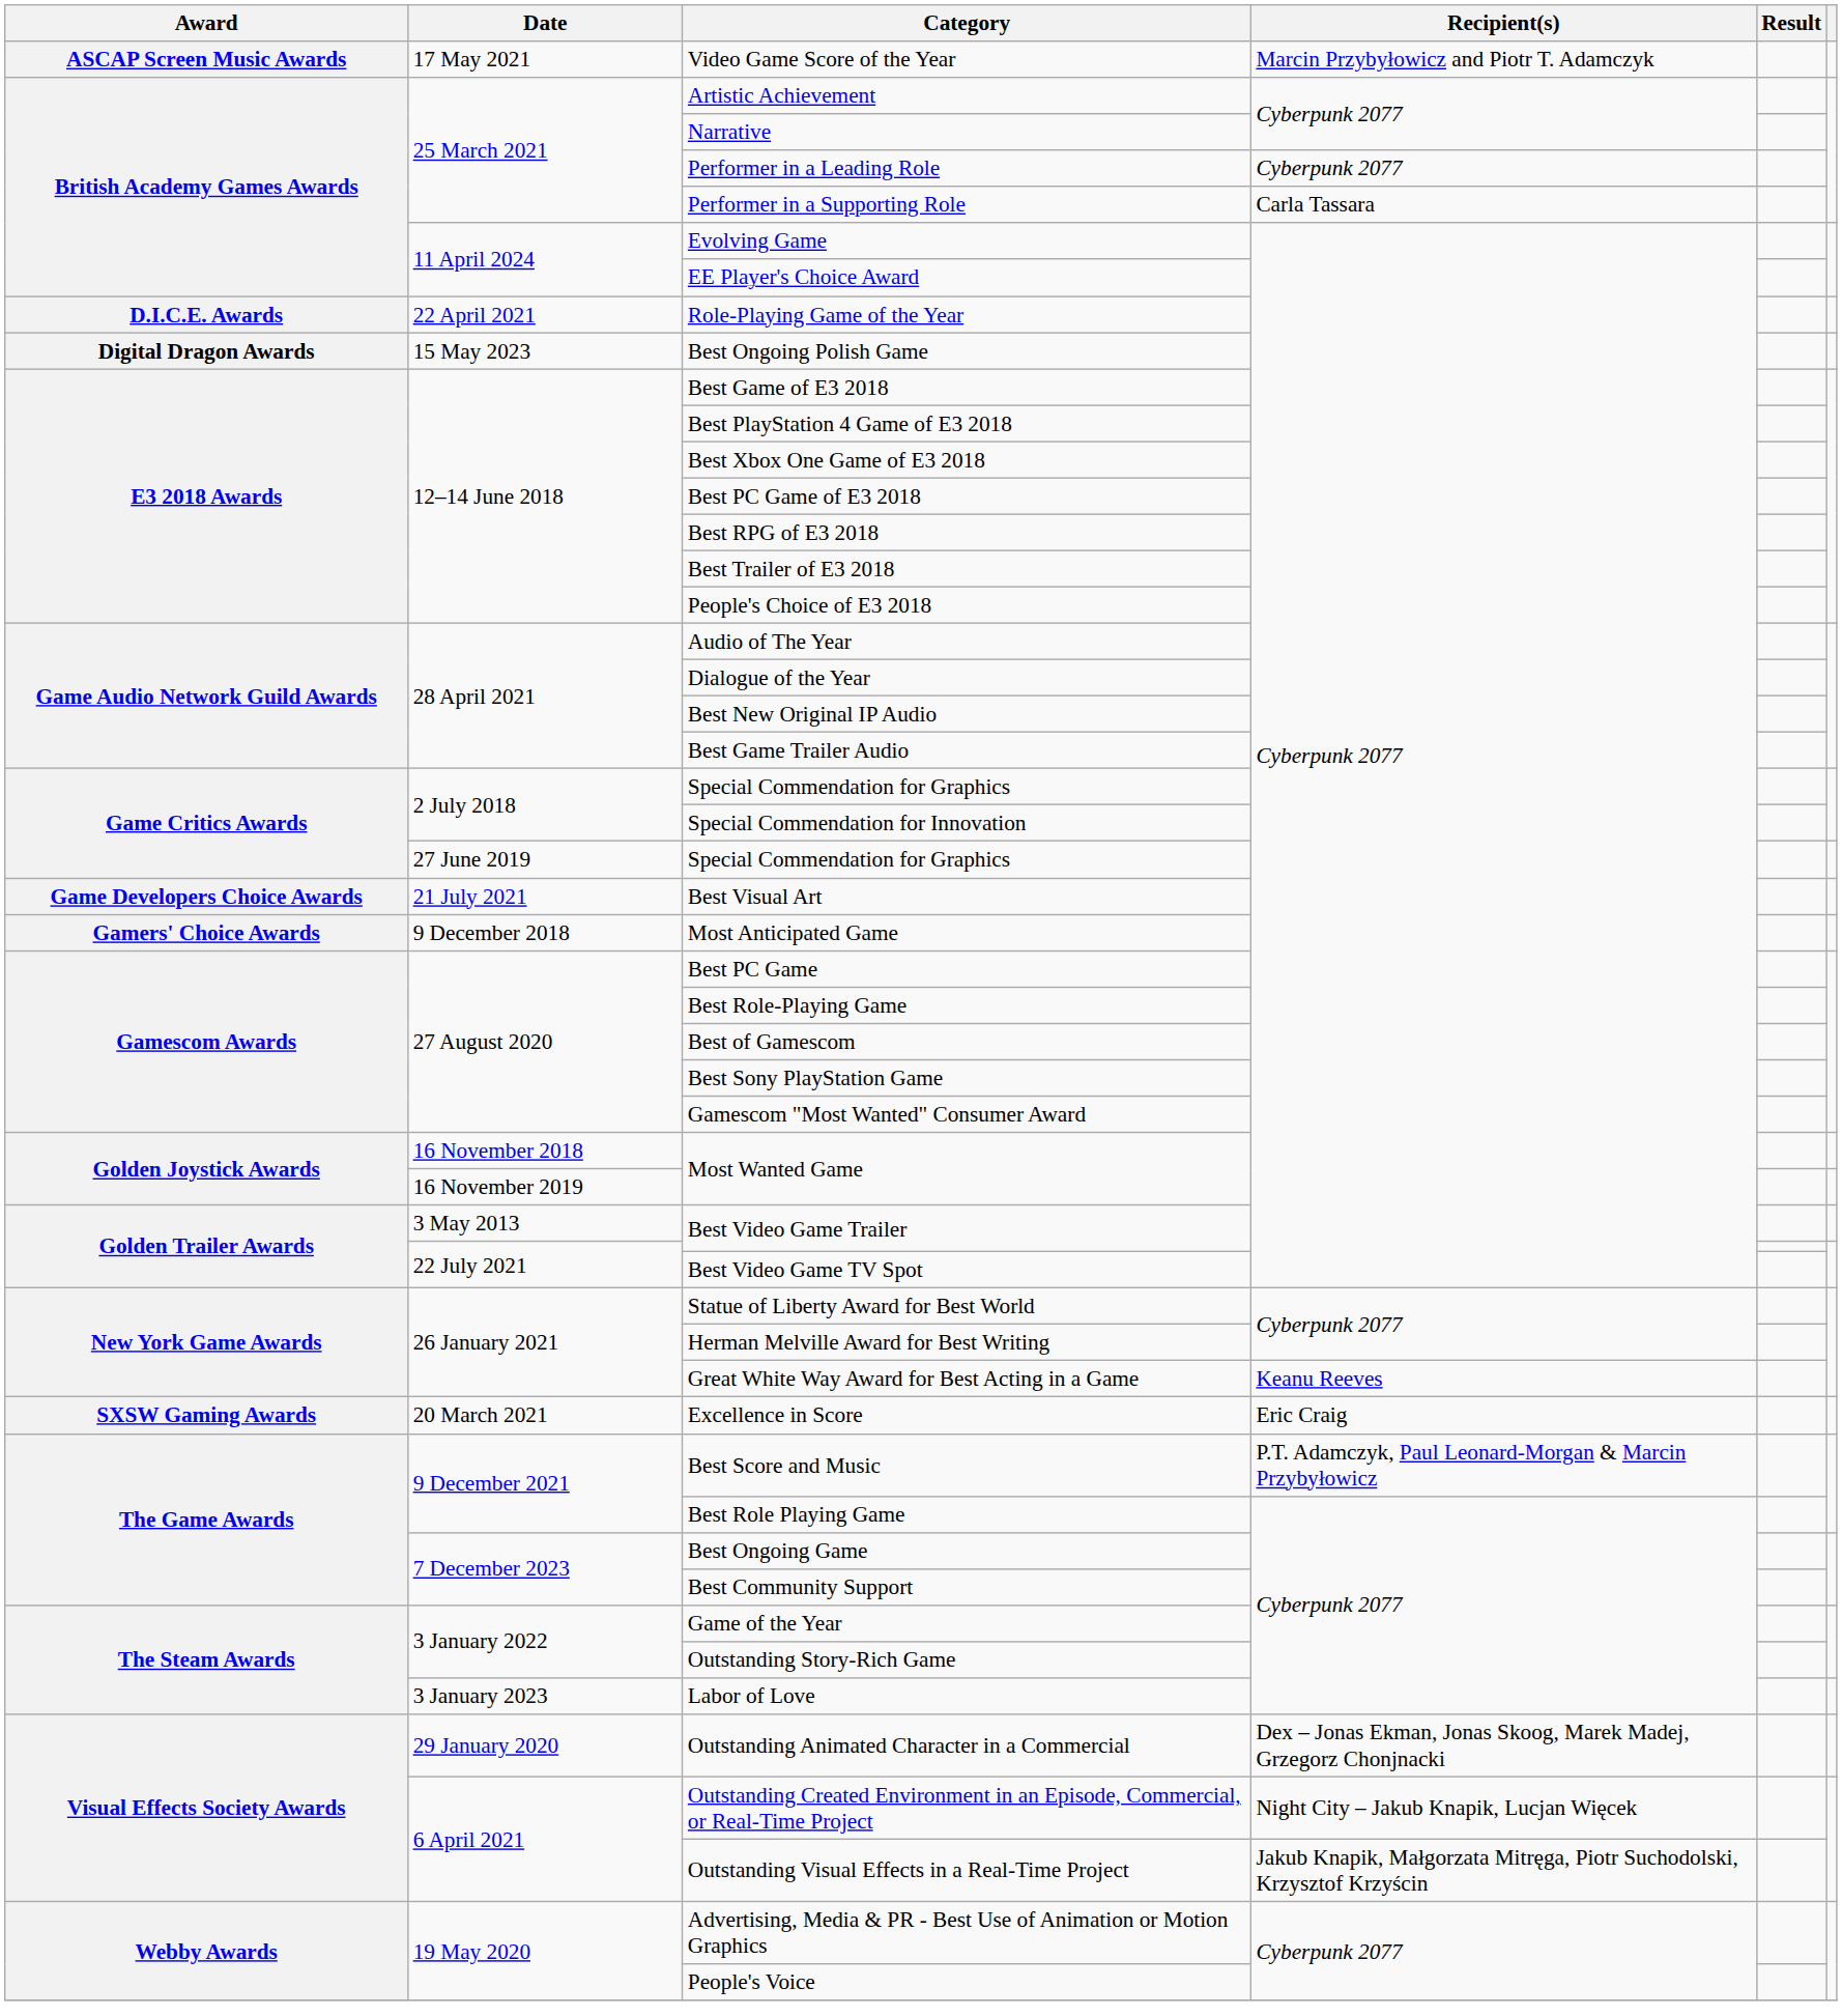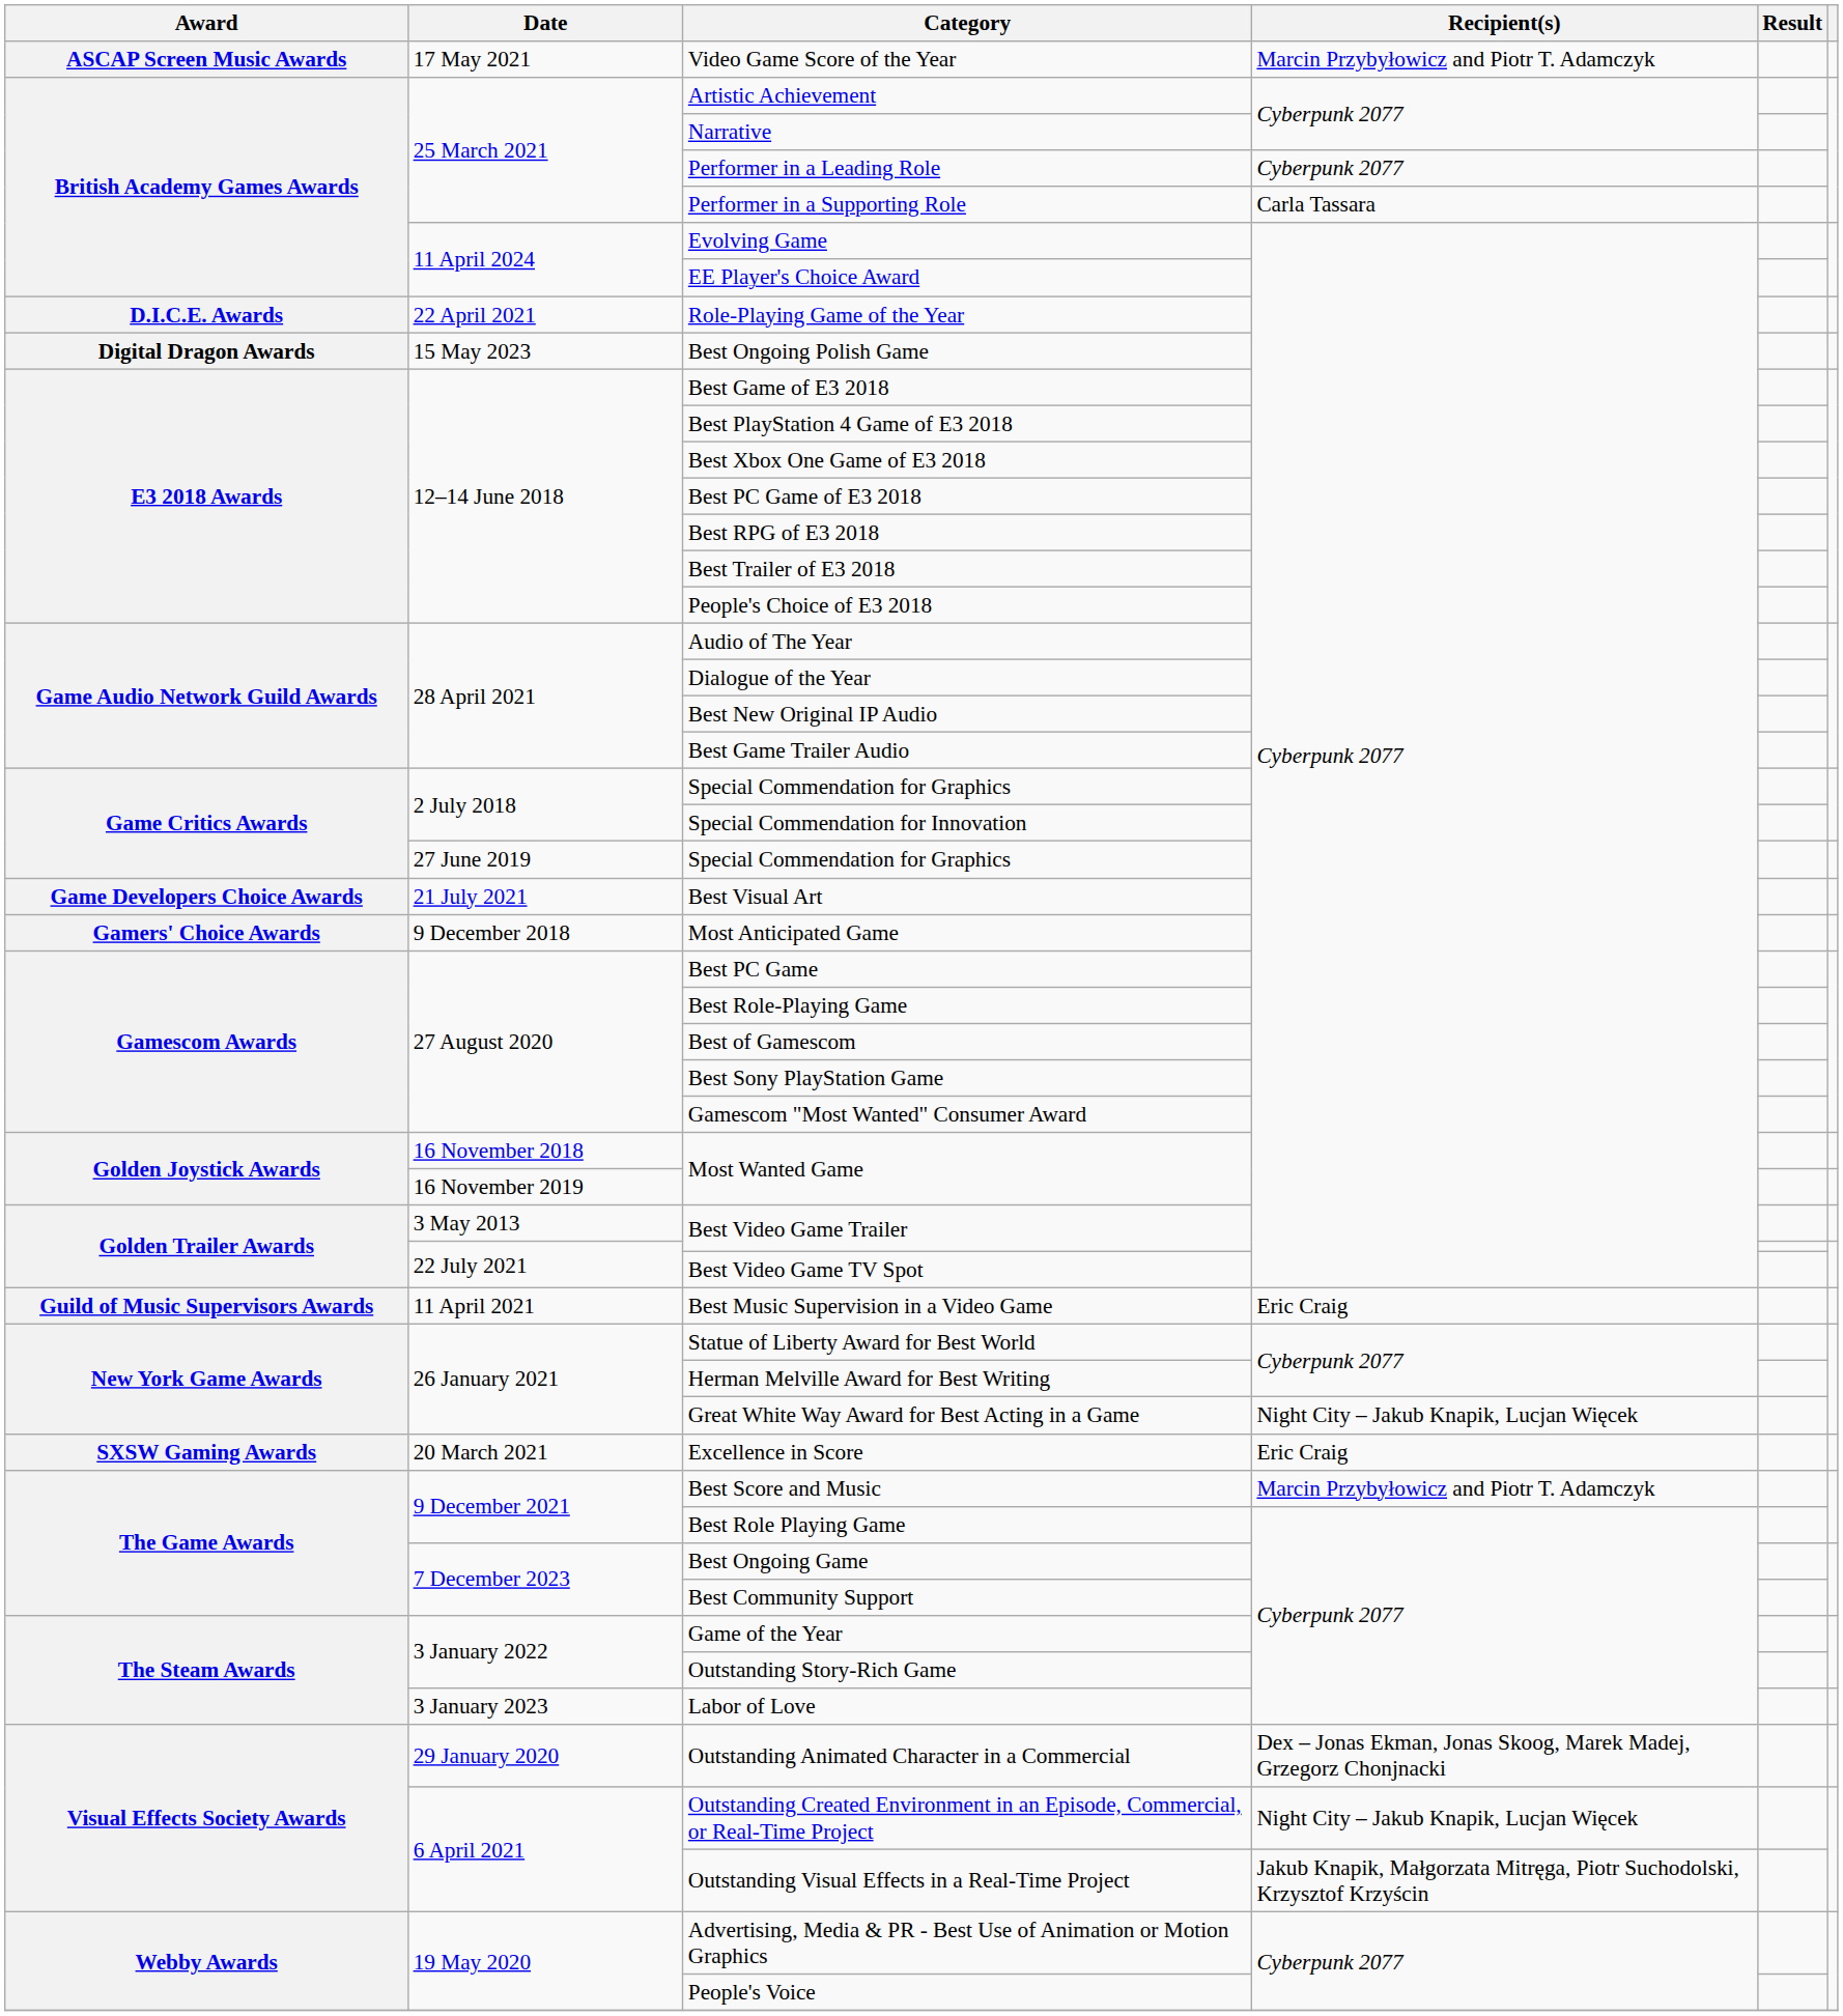 <table class="wikitable plainrowheaders sortable" style="font-size: 95%; width: 100%;">
 <tr>
 <th scope="col" Width=22%>Award</th>
 <th scope="col" Width=15%>Date</th>
 <th scope="col">Category</th>
 <th scope="col">Recipient(s)</th>
 <th scope="col">Result</th>
 <th scope="col" class="unsortable"></th>
 </tr>
 <tr>
 <th scope="row"><a href='#'>ASCAP Screen Music Awards</a></th>
 <td>17 May 2021</td>
 <td>Video Game Score of the Year</td>
 <td><a href='#'>Marcin Przybyłowicz</a> and Piotr T. Adamczyk</td>
 <td></td>
 <td style="text-align:center;"></td>
 </tr>
 <tr>
 <th scope="row" rowspan="6"><a href='#'>British Academy Games Awards</a></th>
 <td rowspan="4"><a href='#'>25 March 2021</a></td>
 <td><a href='#'>Artistic Achievement</a></td>
 <td rowspan="2"><em>Cyberpunk 2077</em></td>
 <td></td>
 <td style="text-align:center;" rowspan="4"></td>
 </tr>
 <tr>
 <td><a href='#'>Narrative</a></td>
 <td></td>
 </tr>
 <tr>
 <td><a href='#'>Performer in a Leading Role</a></td>
 <td><em>Cyberpunk 2077</em></td>
 <td></td>
 </tr>
 <tr>
 <td><a href='#'>Performer in a Supporting Role</a></td>
 <td>Carla Tassara</td>
 <td></td>
 </tr>
 <tr>
 <td rowspan="2"><a href='#'>11 April 2024</a></td>
 <td><a href='#'>Evolving Game</a></td>
 <td rowspan="30"><em>Cyberpunk 2077</em></td>
 <td></td>
 <td style="text-align:center;" rowspan="2"></td>
 </tr>
 <tr>
 <td><a href='#'>EE Player's Choice Award</a></td>
 <td></td>
 </tr>
 <tr>
 <th scope="row"><a href='#'>D.I.C.E. Awards</a></th>
 <td><a href='#'>22 April 2021</a></td>
 <td><a href='#'>Role-Playing Game of the Year</a></td>
 <td></td>
 <td style="text-align:center;"></td>
 </tr>
 <tr>
 <th scope="row">Digital Dragon Awards</th>
 <td>15 May 2023</td>
 <td>Best Ongoing Polish Game</td>
 <td></td>
 <td style="text-align:center;"></td>
 </tr>
 <tr>
 <th scope="row" rowspan="7"><a href='#'>E3 2018 Awards</a></th>
 <td rowspan="7">12–14 June 2018</td>
 <td>Best Game of E3 2018</td>
 <td></td>
 <td style="text-align:center;" rowspan="7"></td>
 </tr>
 <tr>
 <td>Best PlayStation 4 Game of E3 2018</td>
 <td></td>
 </tr>
 <tr>
 <td>Best Xbox One Game of E3 2018</td>
 <td></td>
 </tr>
 <tr>
 <td>Best PC Game of E3 2018</td>
 <td></td>
 </tr>
 <tr>
 <td>Best RPG of E3 2018</td>
 <td></td>
 </tr>
 <tr>
 <td>Best Trailer of E3 2018</td>
 <td></td>
 </tr>
 <tr>
 <td>People's Choice of E3 2018</td>
 <td></td>
 </tr>
 <tr>
 <th scope="row" rowspan="4"><a href='#'>Game Audio Network Guild Awards</a></th>
 <td rowspan="4">28 April 2021</td>
 <td>Audio of The Year</td>
 <td></td>
 <td style="text-align:center;" rowspan="4"></td>
 </tr>
 <tr>
 <td>Dialogue of the Year</td>
 <td></td>
 </tr>
 <tr>
 <td>Best New Original IP Audio</td>
 <td></td>
 </tr>
 <tr>
 <td>Best Game Trailer Audio</td>
 <td></td>
 </tr>
 <tr>
 <th scope="row" rowspan="3"><a href='#'>Game Critics Awards</a></th>
 <td rowspan="2">2 July 2018</td>
 <td>Special Commendation for Graphics</td>
 <td></td>
 <td style="text-align:center;" rowspan="2"></td>
 </tr>
 <tr>
 <td>Special Commendation for Innovation</td>
 <td></td>
 </tr>
 <tr>
 <td>27 June 2019</td>
 <td>Special Commendation for Graphics</td>
 <td></td>
 <td style="text-align:center;"></td>
 </tr>
 <tr>
 <th scope="row"><a href='#'>Game Developers Choice Awards</a></th>
 <td><a href='#'>21 July 2021</a></td>
 <td>Best Visual Art</td>
 <td></td>
 <td style="text-align:center;"></td>
 </tr>
 <tr>
 <th scope="row"><a href='#'>Gamers' Choice Awards</a></th>
 <td>9 December 2018</td>
 <td>Most Anticipated Game</td>
 <td></td>
 <td style="text-align:center;"></td>
 </tr>
 <tr>
 <th scope="row" rowspan="5"><a href='#'>Gamescom Awards</a></th>
 <td rowspan="5">27 August 2020</td>
 <td>Best PC Game</td>
 <td></td>
 <td style="text-align:center;" rowspan="5"></td>
 </tr>
 <tr>
 <td>Best Role-Playing Game</td>
 <td></td>
 </tr>
 <tr>
 <td>Best of Gamescom</td>
 <td></td>
 </tr>
 <tr>
 <td>Best Sony PlayStation Game</td>
 <td></td>
 </tr>
 <tr>
 <td>Gamescom "Most Wanted" Consumer Award</td>
 <td></td>
 </tr>
 <tr>
 <th scope="row" rowspan="2"><a href='#'>Golden Joystick Awards</a></th>
 <td><a href='#'>16 November 2018</a></td>
 <td rowspan="2">Most Wanted Game</td>
 <td></td>
 <td style="text-align:center;"></td>
 </tr>
 <tr>
 <td>16 November 2019</td>
 <td></td>
 <td style="text-align:center;"></td>
 </tr>
 <tr>
 <th scope="row" rowspan="3"><a href='#'>Golden Trailer Awards</a></th>
 <td>3 May 2013</td>
 <td rowspan="2">Best Video Game Trailer</td>
 <td></td>
 <td style="text-align:center;"></td>
 </tr>
 <tr>
 <td rowspan="2">22 July 2021</td>
 <td></td>
 <td style="text-align:center;" rowspan="2"></td>
 </tr>
 <tr>
 <td>Best Video Game TV Spot</td>
 <td></td>
 </tr>
 <tr>
+<th scope="row"><a href='#'>Guild of Music Supervisors Awards</a></th>
+<td>11 April 2021</td>
+<td>Best Music Supervision in a Video Game</td>
+<td>Eric Craig</td>
+<td></td>
+<td style="text-align:center;"></td>
+</tr>
+<tr>
 <th scope="row" rowspan="3"><a href='#'>New York Game Awards</a></th>
 <td rowspan="3">26 January 2021</td>
 <td>Statue of Liberty Award for Best World</td>
 <td rowspan="2"><em>Cyberpunk 2077</em></td>
 <td></td>
 <td style="text-align:center;" rowspan="3"></td>
 </tr>
 <tr>
 <td>Herman Melville Award for Best Writing</td>
 <td></td>
 </tr>
 <tr>
 <td>Great White Way Award for Best Acting in a Game</td>
-<td><a href='#'>Keanu Reeves</a></td>
+<td>Night City – Jakub Knapik, Lucjan Więcek</td>
 <td></td>
 </tr>
 <tr>
 <th scope="row"><a href='#'>SXSW Gaming Awards</a></th>
 <td>20 March 2021</td>
 <td>Excellence in Score</td>
 <td>Eric Craig</td>
 <td></td>
 <td style="text-align:center;"></td>
 </tr>
 <tr>
 <th scope="row" rowspan="4"><a href='#'>The Game Awards</a></th>
 <td rowspan="2"><a href='#'>	9 December 2021</a></td>
 <td>Best Score and Music</td>
-<td>P.T. Adamczyk, <a href='#'>Paul Leonard-Morgan</a> & <a href='#'>Marcin Przybyłowicz</a></td>
+<td><a href='#'>Marcin Przybyłowicz</a> and Piotr T. Adamczyk</td>
 <td></td>
 <td style="text-align:center;" rowspan="2"></td>
 </tr>
 <tr>
 <td>Best Role Playing Game</td>
 <td rowspan="6"><em>Cyberpunk 2077</em></td>
 <td></td>
 </tr>
 <tr>
 <td rowspan="2"><a href='#'>7 December 2023</a></td>
 <td>Best Ongoing Game</td>
 <td></td>
 <td style="text-align:center;" rowspan="2"></td>
 </tr>
 <tr>
 <td>Best Community Support</td>
 <td></td>
 </tr>
 <tr>
 <th scope="row" rowspan="3"><a href='#'>The Steam Awards</a></th>
 <td rowspan="2">3 January 2022</td>
 <td>Game of the Year</td>
 <td></td>
 <td style="text-align:center;" rowspan="2"></td>
 </tr>
 <tr>
 <td>Outstanding Story-Rich Game</td>
 <td></td>
 </tr>
 <tr>
 <td>3 January 2023</td>
 <td>Labor of Love</td>
 <td></td>
 <td style="text-align:center;"></td>
 </tr>
 <tr>
 <th scope="row" rowspan="3"><a href='#'>Visual Effects Society Awards</a></th>
 <td><a href='#'>29 January 2020</a></td>
 <td>Outstanding Animated Character in a Commercial</td>
 <td>Dex – Jonas Ekman, Jonas Skoog, Marek Madej, Grzegorz Chonjnacki</td>
 <td></td>
 <td style="text-align:center;"></td>
 </tr>
 <tr>
 <td rowspan="2"><a href='#'>6 April 2021</a></td>
 <td><a href='#'>Outstanding Created Environment in an Episode, Commercial, or Real-Time Project</a></td>
 <td>Night City – Jakub Knapik, Lucjan Więcek</td>
 <td></td>
 <td style="text-align:center;" rowspan="2"></td>
 </tr>
 <tr>
 <td>Outstanding Visual Effects in a Real-Time Project</td>
 <td>Jakub Knapik, Małgorzata Mitręga, Piotr Suchodolski, Krzysztof Krzyścin</td>
 <td></td>
 </tr>
 <tr>
 <th scope="row" rowspan="2"><a href='#'>Webby Awards</a></th>
 <td rowspan="2"><a href='#'>19 May 2020</a></td>
 <td>Advertising, Media & PR - Best Use of Animation or Motion Graphics</td>
 <td rowspan="2"><em>Cyberpunk 2077</em></td>
 <td></td>
 <td style="text-align:center;" rowspan="2"></td>
 </tr>
 <tr>
 <td>People's Voice</td>
 <td></td>
 </tr>
 <tr>
 </tr>
 </table>
